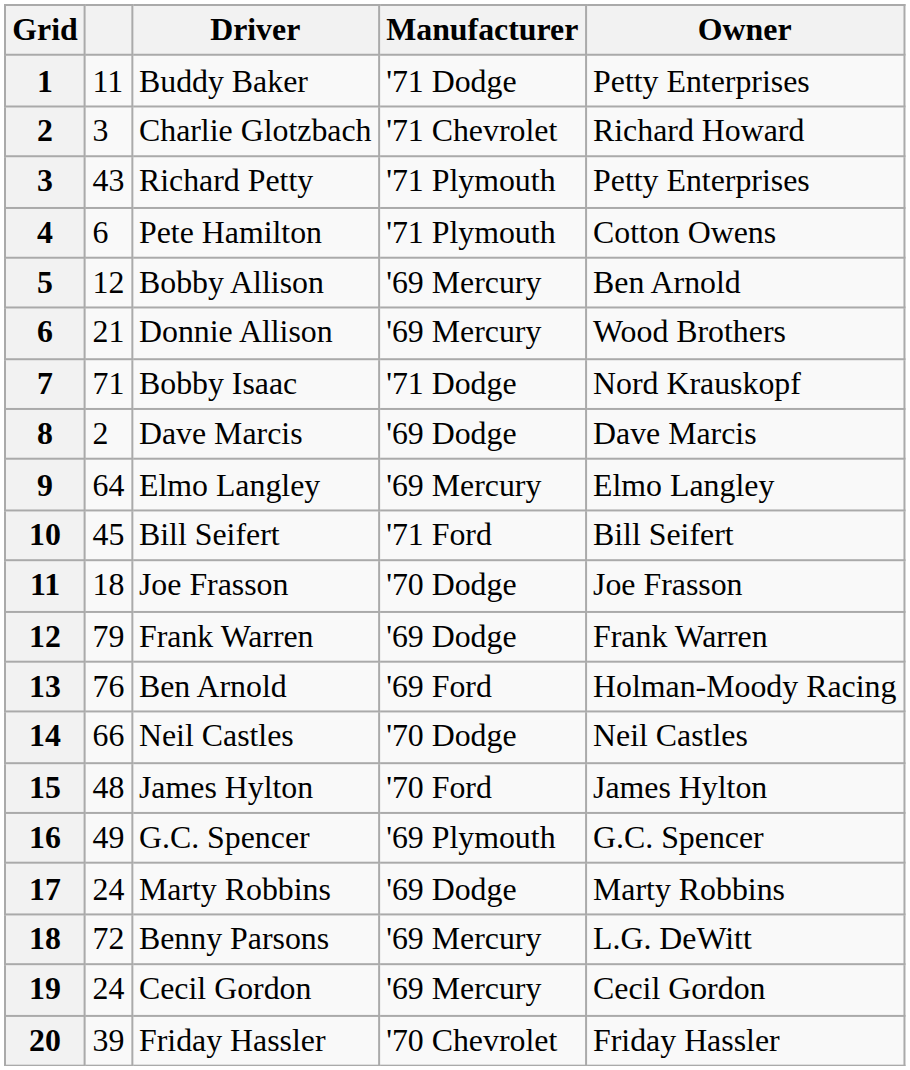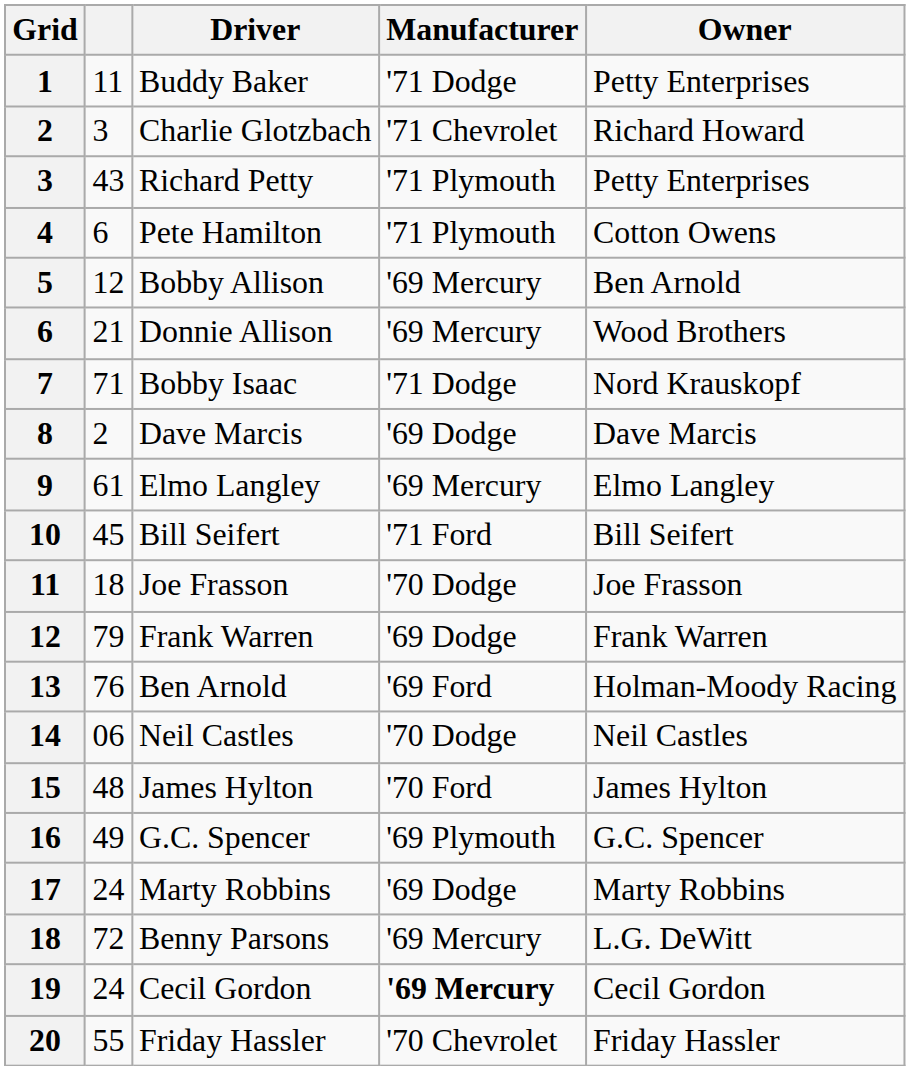 <table class="wikitable">
 <tr>
 <th>Grid</th>
 <th></th>
 <th>Driver</th>
 <th>Manufacturer</th>
 <th>Owner</th>
 </tr>
 <tr>
 <th>1</th>
 <td>11</td>
 <td>Buddy Baker</td>
 <td>'71 Dodge</td>
 <td>Petty Enterprises</td>
 </tr>
 <tr>
 <th>2</th>
 <td>3</td>
 <td>Charlie Glotzbach</td>
 <td>'71 Chevrolet</td>
 <td>Richard Howard</td>
 </tr>
 <tr>
 <th>3</th>
 <td>43</td>
 <td>Richard Petty</td>
 <td>'71 Plymouth</td>
 <td>Petty Enterprises</td>
 </tr>
 <tr>
 <th>4</th>
 <td>6</td>
 <td>Pete Hamilton</td>
 <td>'71 Plymouth</td>
 <td>Cotton Owens</td>
 </tr>
 <tr>
 <th>5</th>
 <td>12</td>
 <td>Bobby Allison</td>
 <td>'69 Mercury</td>
 <td>Ben Arnold</td>
 </tr>
 <tr>
 <th>6</th>
 <td>21</td>
 <td>Donnie Allison</td>
 <td>'69 Mercury</td>
 <td>Wood Brothers</td>
 </tr>
 <tr>
 <th>7</th>
 <td>71</td>
 <td>Bobby Isaac</td>
 <td>'71 Dodge</td>
 <td>Nord Krauskopf</td>
 </tr>
 <tr>
 <th>8</th>
 <td>2</td>
 <td>Dave Marcis</td>
 <td>'69 Dodge</td>
 <td>Dave Marcis</td>
 </tr>
 <tr>
 <th>9</th>
-<td>64</td>
+<td>61</td>
 <td>Elmo Langley</td>
 <td>'69 Mercury</td>
 <td>Elmo Langley</td>
 </tr>
 <tr>
 <th>10</th>
 <td>45</td>
 <td>Bill Seifert</td>
 <td>'71 Ford</td>
 <td>Bill Seifert</td>
 </tr>
 <tr>
 <th>11</th>
 <td>18</td>
 <td>Joe Frasson</td>
 <td>'70 Dodge</td>
 <td>Joe Frasson</td>
 </tr>
 <tr>
 <th>12</th>
 <td>79</td>
 <td>Frank Warren</td>
 <td>'69 Dodge</td>
 <td>Frank Warren</td>
 </tr>
 <tr>
 <th>13</th>
 <td>76</td>
 <td>Ben Arnold</td>
 <td>'69 Ford</td>
 <td>Holman-Moody Racing</td>
 </tr>
 <tr>
 <th>14</th>
-<td>66</td>
+<td>06</td>
 <td>Neil Castles</td>
 <td>'70 Dodge</td>
 <td>Neil Castles</td>
 </tr>
 <tr>
 <th>15</th>
 <td>48</td>
 <td>James Hylton</td>
 <td>'70 Ford</td>
 <td>James Hylton</td>
 </tr>
 <tr>
 <th>16</th>
 <td>49</td>
 <td>G.C. Spencer</td>
 <td>'69 Plymouth</td>
 <td>G.C. Spencer</td>
 </tr>
 <tr>
 <th>17</th>
 <td>24</td>
 <td>Marty Robbins</td>
 <td>'69 Dodge</td>
 <td>Marty Robbins</td>
 </tr>
 <tr>
 <th>18</th>
 <td>72</td>
 <td>Benny Parsons</td>
 <td>'69 Mercury</td>
 <td>L.G. DeWitt</td>
 </tr>
 <tr>
 <th>19</th>
 <td>24</td>
 <td>Cecil Gordon</td>
-<td>'69 Mercury</td>
+<td><strong>'69 Mercury</strong></td>
 <td>Cecil Gordon</td>
 </tr>
 <tr>
 <th>20</th>
-<td>39</td>
+<td>55</td>
 <td>Friday Hassler</td>
 <td>'70 Chevrolet</td>
 <td>Friday Hassler</td>
 </tr>
 </table>
